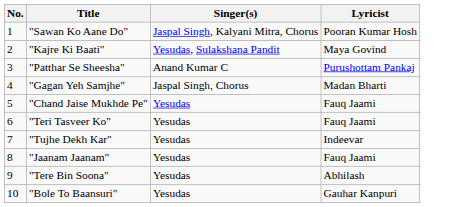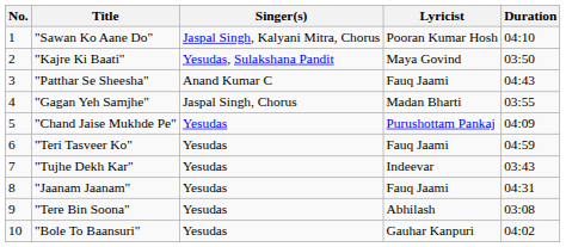 <table class="wikitable sortable">
 <tr>
 <th>No.</th>
 <th>Title</th>
 <th>Singer(s)</th>
 <th>Lyricist</th>
+<th>Duration</th>
 </tr>
 <tr>
 <td>1</td>
 <td>"Sawan Ko Aane Do"</td>
 <td><a href='#'>Jaspal Singh</a>, Kalyani Mitra, Chorus</td>
 <td>Pooran Kumar Hosh</td>
+<td>04:10</td>
 </tr>
 <tr>
 <td>2</td>
 <td>"Kajre Ki Baati"</td>
 <td><a href='#'>Yesudas</a>, <a href='#'>Sulakshana Pandit</a></td>
 <td>Maya Govind</td>
+<td>03:50</td>
 </tr>
 <tr>
 <td>3</td>
 <td>"Patthar Se Sheesha"</td>
 <td>Anand Kumar C</td>
-<td><a href='#'>Purushottam Pankaj</a></td>
+<td>Fauq Jaami</td>
+<td>04:43</td>
 </tr>
 <tr>
 <td>4</td>
 <td>"Gagan Yeh Samjhe"</td>
 <td>Jaspal Singh, Chorus</td>
 <td>Madan Bharti</td>
+<td>03:55</td>
 </tr>
 <tr>
 <td>5</td>
 <td>"Chand Jaise Mukhde Pe"</td>
 <td><a href='#'>Yesudas</a></td>
-<td>Fauq Jaami</td>
+<td><a href='#'>Purushottam Pankaj</a></td>
+<td>04:09</td>
 </tr>
 <tr>
 <td>6</td>
 <td>"Teri Tasveer Ko"</td>
 <td>Yesudas</td>
 <td>Fauq Jaami</td>
+<td>04:59</td>
 </tr>
 <tr>
 <td>7</td>
 <td>"Tujhe Dekh Kar"</td>
 <td>Yesudas</td>
 <td>Indeevar</td>
+<td>03:43</td>
 </tr>
 <tr>
 <td>8</td>
 <td>"Jaanam Jaanam"</td>
 <td>Yesudas</td>
 <td>Fauq Jaami</td>
+<td>04:31</td>
 </tr>
 <tr>
 <td>9</td>
 <td>"Tere Bin Soona"</td>
 <td>Yesudas</td>
 <td>Abhilash</td>
+<td>03:08</td>
 </tr>
 <tr>
 <td>10</td>
 <td>"Bole To Baansuri"</td>
 <td>Yesudas</td>
 <td>Gauhar Kanpuri</td>
+<td>04:02</td>
 </tr>
 </table>
